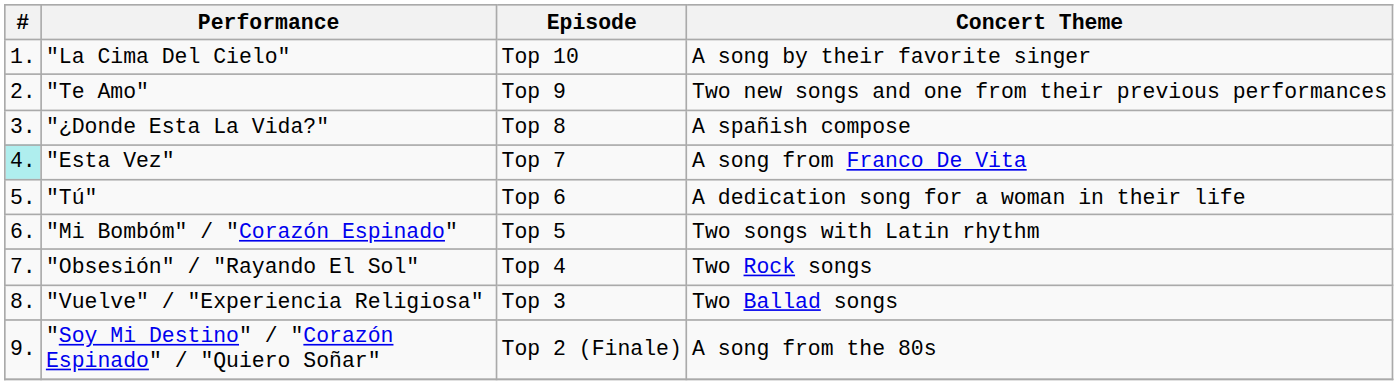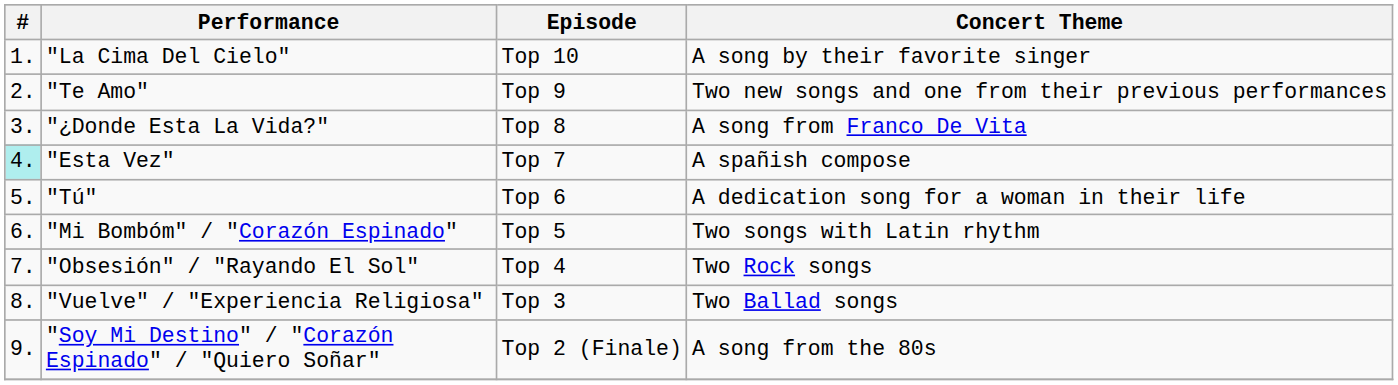 <table class="wikitable">
 <tr>
 <th>#</th>
 <th width="270">Performance</th>
 <th>Episode</th>
 <th>Concert Theme</th>
 </tr>
 <tr>
 <td>1.</td>
 <td>"La Cima Del Cielo"</td>
 <td>Top 10</td>
 <td>A song by their favorite singer</td>
 </tr>
 <tr>
 <td>2.</td>
 <td>"Te Amo"</td>
 <td>Top 9</td>
 <td>Two new songs and one from their previous performances</td>
 </tr>
 <tr>
 <td>3.</td>
 <td>"¿Donde Esta La Vida?"</td>
 <td>Top 8</td>
-<td>A spañish compose</td>
+<td>A song from <a href='#'>Franco De Vita</a></td>
 </tr>
 <tr>
 <td style="background: paleturquoise;">4.</td>
 <td>"Esta Vez"</td>
 <td>Top 7</td>
-<td>A song from <a href='#'>Franco De Vita</a></td>
+<td>A spañish compose</td>
 </tr>
 <tr>
 <td>5.</td>
 <td>"Tú"</td>
 <td>Top 6</td>
 <td>A dedication song for a woman in their life</td>
 </tr>
 <tr>
 <td>6.</td>
 <td>"Mi Bombóm" / "<a href='#'>Corazón Espinado</a>"</td>
 <td>Top 5</td>
 <td>Two songs with Latin rhythm</td>
 </tr>
 <tr>
 <td>7.</td>
 <td>"Obsesión" / "Rayando El Sol"</td>
 <td>Top 4</td>
 <td>Two <a href='#'>Rock</a> songs</td>
 </tr>
 <tr>
 <td>8.</td>
 <td>"Vuelve" / "Experiencia Religiosa"</td>
 <td>Top 3</td>
 <td>Two <a href='#'>Ballad</a> songs</td>
 </tr>
 <tr>
 <td>9.</td>
 <td>"<a href='#'>Soy Mi Destino</a>" / "<a href='#'>Corazón Espinado</a>" / "Quiero Soñar"</td>
 <td>Top 2 (Finale)</td>
 <td>A song from the 80s</td>
 </tr>
 <tr>
 </tr>
 </table>
